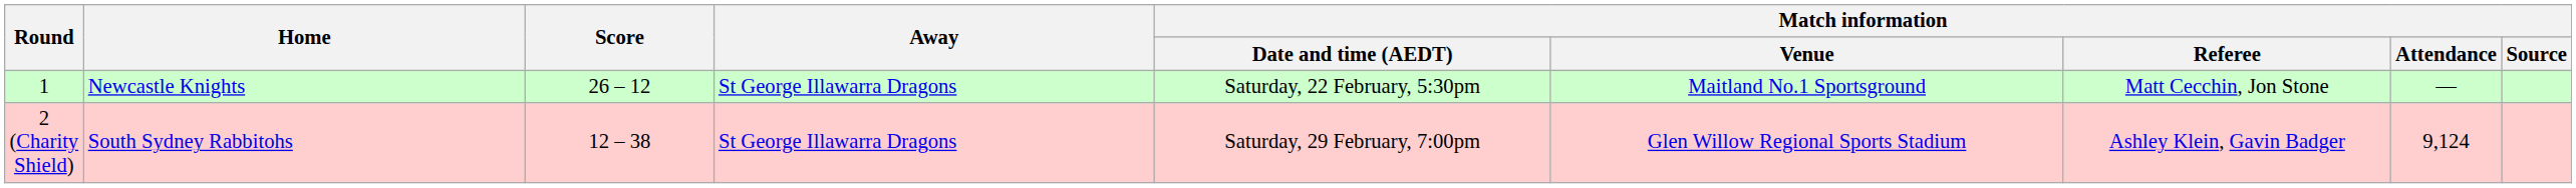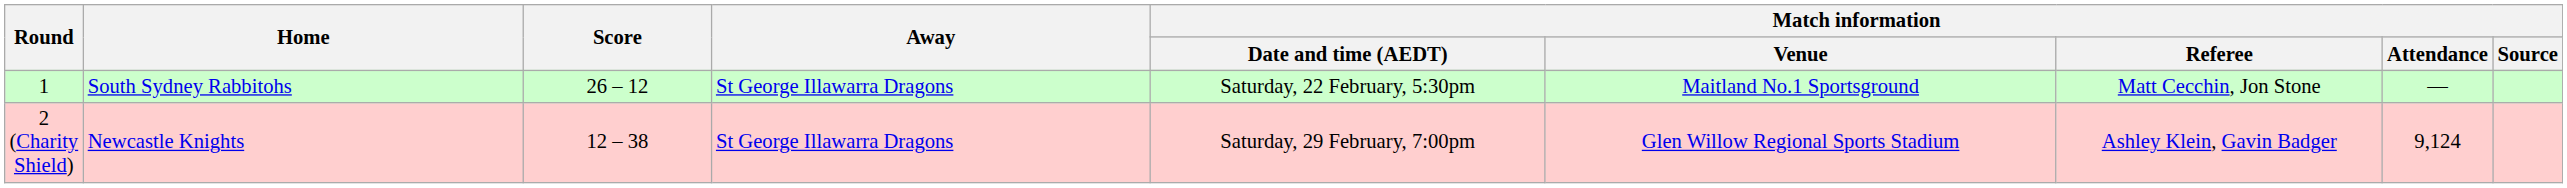 <table class="wikitable" style="text-align:center;width:100%">
 <tr>
 <th rowspan="2" width="1%">Round</th>
 <th rowspan="2" width="19%">Home</th>
 <th rowspan="2" width="8%">Score</th>
 <th rowspan="2" width="19%">Away</th>
 <th colspan="6">Match information</th>
 </tr>
 <tr bgcolor="#CCCCCC">
 <th width="17%">Date and time (AEDT)</th>
 <th width="22%">Venue</th>
 <th width="50%">Referee</th>
 <th width="7%">Attendance</th>
 <th>Source</th>
 </tr>
 <tr style="text-align:center; background:#cfc;">
 <td>1</td>
-<td align="left"> <a href='#'>Newcastle Knights</a></td>
+<td align="left"> <a href='#'>South Sydney Rabbitohs</a></td>
 <td>26 – 12</td>
 <td align="left"> <a href='#'>St George Illawarra Dragons</a></td>
 <td>Saturday, 22 February, 5:30pm</td>
 <td><a href='#'>Maitland No.1 Sportsground</a></td>
 <td><a href='#'>Matt Cecchin</a>, Jon Stone</td>
 <td>—</td>
 <td></td>
 </tr>
 <tr style="text-align:center; background:#FFCFCF">
 <td>2<br>(<a href='#'>Charity Shield</a>)</td>
-<td align="left"> <a href='#'>South Sydney Rabbitohs</a></td>
+<td align="left"> <a href='#'>Newcastle Knights</a></td>
 <td>12 – 38</td>
 <td align="left"> <a href='#'>St George Illawarra Dragons</a></td>
 <td>Saturday, 29 February, 7:00pm</td>
 <td><a href='#'>Glen Willow Regional Sports Stadium</a></td>
 <td><a href='#'>Ashley Klein</a>, <a href='#'>Gavin Badger</a></td>
 <td>9,124</td>
 <td></td>
 </tr>
 </table>
